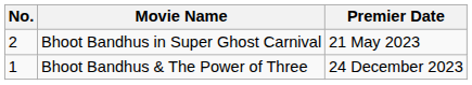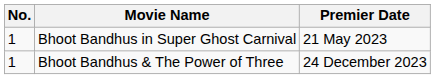 <table class="wikitable">
 <tr>
 <th>No.</th>
 <th>Movie Name</th>
 <th>Premier Date</th>
 </tr>
 <tr>
-<td>2</td>
+<td>1</td>
 <td>Bhoot Bandhus in Super Ghost Carnival</td>
 <td>21 May 2023</td>
 </tr>
 <tr>
 <td>1</td>
 <td>Bhoot Bandhus & The Power of Three</td>
 <td>24 December 2023</td>
 </tr>
 </table>
